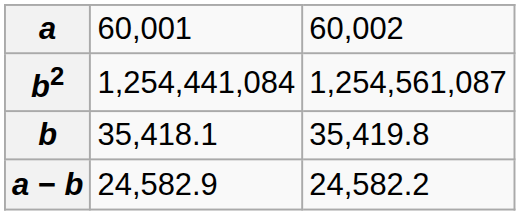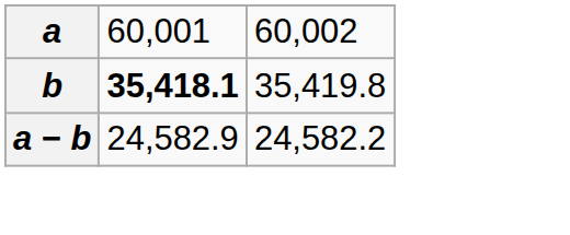 <table class="wikitable">
 <tr>
 <th><em>a</em></th>
 <td>60,001</td>
 <td>60,002</td>
 </tr>
 <tr>
-<th><em>b</em><sup>2</sup></th>
-<td>1,254,441,084</td>
-<td>1,254,561,087</td>
-</tr>
-<tr>
 <th><em>b</em></th>
-<td>35,418.1</td>
+<td><strong>35,418.1</strong></td>
 <td>35,419.8</td>
 </tr>
 <tr>
 <th><em>a</em> − <em>b</em></th>
 <td>24,582.9</td>
 <td>24,582.2</td>
 </tr>
 </table>
